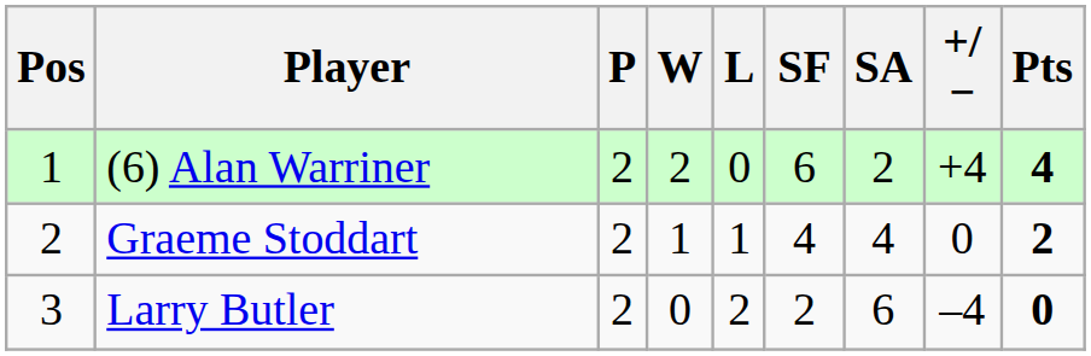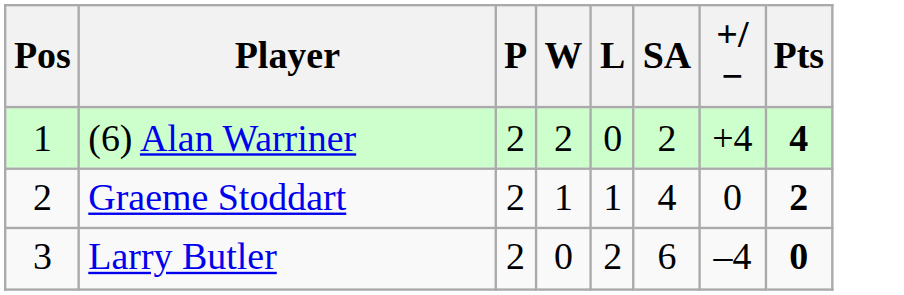 <table class="wikitable" style="text-align:center; margin: 1em auto 1em auto, align:left">
 <tr>
 <th width=20>Pos</th>
 <th width=168>Player</th>
 <th width=3>P</th>
 <th width=3>W</th>
 <th width=3>L</th>
-<th width=20>SF</th>
 <th width=20>SA</th>
 <th width=20>+/−</th>
 <th width=20>Pts</th>
 </tr>
 <tr align=center style="background: #ccffcc;">
 <td>1</td>
 <td align="left"> (6) <a href='#'>Alan Warriner</a></td>
 <td>2</td>
 <td>2</td>
 <td>0</td>
-<td>6</td>
 <td>2</td>
 <td>+4</td>
 <td><strong>4</strong></td>
 </tr>
 <tr align=center>
 <td>2</td>
 <td align="left"> <a href='#'>Graeme Stoddart</a></td>
 <td>2</td>
 <td>1</td>
 <td>1</td>
 <td>4</td>
-<td>4</td>
 <td>0</td>
 <td><strong>2</strong></td>
 </tr>
 <tr align=center>
 <td>3</td>
 <td align="left"> <a href='#'>Larry Butler</a></td>
 <td>2</td>
 <td>0</td>
 <td>2</td>
-<td>2</td>
 <td>6</td>
 <td>–4</td>
 <td><strong>0</strong></td>
 </tr>
 </table>
